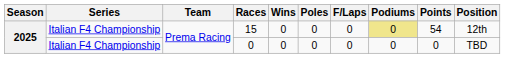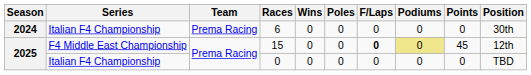 <table class="wikitable" style="font-size: 90%; text-align:center">
 <tr>
 <th>Season</th>
 <th>Series</th>
 <th>Team</th>
 <th>Races</th>
 <th>Wins</th>
 <th>Poles</th>
 <th>F/Laps</th>
 <th>Podiums</th>
 <th>Points</th>
 <th>Position</th>
 </tr>
 <tr>
+<th>2024</th>
+<td align=left><a href='#'>Italian F4 Championship</a></td>
+<td align=left><a href='#'>Prema Racing</a></td>
+<td>6</td>
+<td>0</td>
+<td>0</td>
+<td>0</td>
+<td>0</td>
+<td>0</td>
+<td>30th</td>
+</tr>
+<tr>
 <th rowspan="2">2025</th>
-<td align=left><a href='#'>Italian F4 Championship</a></td>
+<td align=left><a href='#'>F4 Middle East Championship</a></td>
 <td rowspan="2" align=left><a href='#'>Prema Racing</a></td>
 <td>15</td>
 <td>0</td>
 <td>0</td>
-<td>0</td>
+<td><strong>0</strong></td>
 <td style="background: khaki;">0</td>
-<td>54</td>
+<td>45</td>
 <td>12th</td>
 </tr>
 <tr>
 <td align=left><a href='#'>Italian F4 Championship</a></td>
 <td>0</td>
 <td>0</td>
 <td>0</td>
 <td>0</td>
 <td>0</td>
 <td>0</td>
 <td>TBD</td>
 </tr>
 </table>
